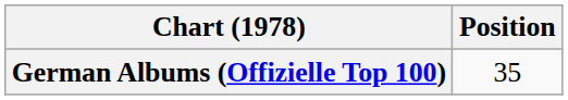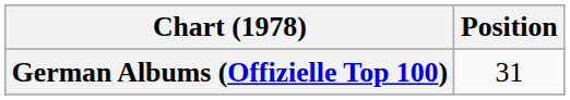 <table class="wikitable plainrowheaders" style="text-align:center">
 <tr>
 <th scope="col">Chart (1978)</th>
 <th scope="col">Position</th>
 </tr>
 <tr>
 <th scope="row">German Albums (<a href='#'>Offizielle Top 100</a>)</th>
-<td>35</td>
+<td>31</td>
 </tr>
 </table>
